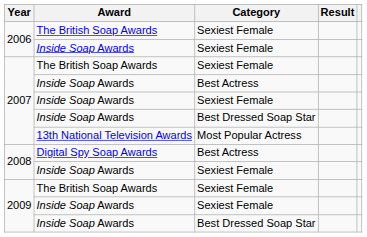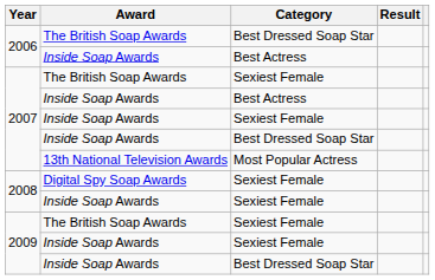 <table class="wikitable sortable">
 <tr>
 <th>Year</th>
 <th>Award</th>
 <th>Category</th>
 <th>Result</th>
 <th scope=col class=unsortable></th>
 </tr>
 <tr>
 <td rowspan="2">2006</td>
 <td><a href='#'>The British Soap Awards</a></td>
-<td>Sexiest Female</td>
+<td>Best Dressed Soap Star</td>
 <td></td>
 <td align="center"></td>
 </tr>
 <tr>
 <td><a href='#'><em>Inside Soap</em> Awards</a></td>
-<td>Sexiest Female</td>
+<td>Best Actress</td>
 <td></td>
 <td align="center"></td>
 </tr>
 <tr>
 <td rowspan="5">2007</td>
 <td>The British Soap Awards</td>
 <td>Sexiest Female</td>
 <td></td>
 <td align="center"></td>
 </tr>
 <tr>
 <td><em>Inside Soap</em> Awards</td>
 <td>Best Actress</td>
 <td></td>
 <td align="center"></td>
 </tr>
 <tr>
 <td><em>Inside Soap</em> Awards</td>
 <td>Sexiest Female</td>
 <td></td>
 <td align="center"></td>
 </tr>
 <tr>
 <td><em>Inside Soap</em> Awards</td>
 <td>Best Dressed Soap Star</td>
 <td></td>
 <td align="center"></td>
 </tr>
 <tr>
 <td><a href='#'>13th National Television Awards</a></td>
 <td>Most Popular Actress</td>
 <td></td>
 <td align="center"></td>
 </tr>
 <tr>
 <td rowspan="2">2008</td>
 <td><a href='#'>Digital Spy Soap Awards</a></td>
-<td>Best Actress</td>
+<td>Sexiest Female</td>
 <td></td>
 <td align="center"></td>
 </tr>
 <tr>
 <td><em>Inside Soap</em> Awards</td>
 <td>Sexiest Female</td>
 <td></td>
 <td align="center"></td>
 </tr>
 <tr>
 <td rowspan="3">2009</td>
 <td>The British Soap Awards</td>
 <td>Sexiest Female</td>
 <td></td>
 <td align="center"></td>
 </tr>
 <tr>
 <td><em>Inside Soap</em> Awards</td>
 <td>Sexiest Female</td>
 <td></td>
 <td align="center"></td>
 </tr>
 <tr>
 <td><em>Inside Soap</em> Awards</td>
 <td>Best Dressed Soap Star</td>
 <td></td>
 <td align="center"></td>
 </tr>
 </table>
